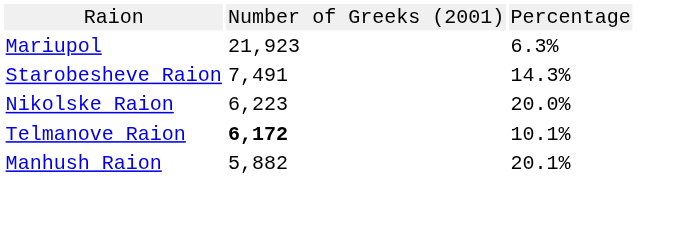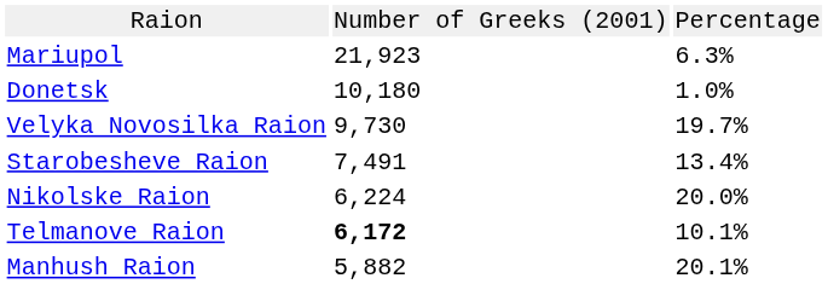 <table class="standard">
 <tr>
 <td align="center" style="background:#f0f0f0">Raion</td>
 <td align="center" style="background:#f0f0f0">Number of Greeks (2001)</td>
 <td align="center" style="background:#f0f0f0">Percentage</td>
 </tr>
 <tr>
 <td><a href='#'>Mariupol</a></td>
 <td>21,923</td>
 <td>6.3%</td>
 </tr>
 <tr>
+<td><a href='#'>Donetsk</a></td>
+<td>10,180</td>
+<td>1.0%</td>
+</tr>
+<tr>
+<td><a href='#'>Velyka Novosilka Raion</a></td>
+<td>9,730</td>
+<td>19.7%</td>
+</tr>
+<tr>
 <td><a href='#'>Starobesheve Raion</a></td>
 <td>7,491</td>
-<td>14.3%</td>
+<td>13.4%</td>
 </tr>
 <tr>
 <td><a href='#'>Nikolske Raion</a></td>
-<td>6,223</td>
+<td>6,224</td>
 <td>20.0%</td>
 </tr>
 <tr>
 <td><a href='#'>Telmanove Raion</a></td>
 <td><strong>6,172</strong></td>
 <td>10.1%</td>
 </tr>
 <tr>
 <td><a href='#'>Manhush Raion</a></td>
 <td>5,882</td>
 <td>20.1%</td>
 </tr>
 </table>
